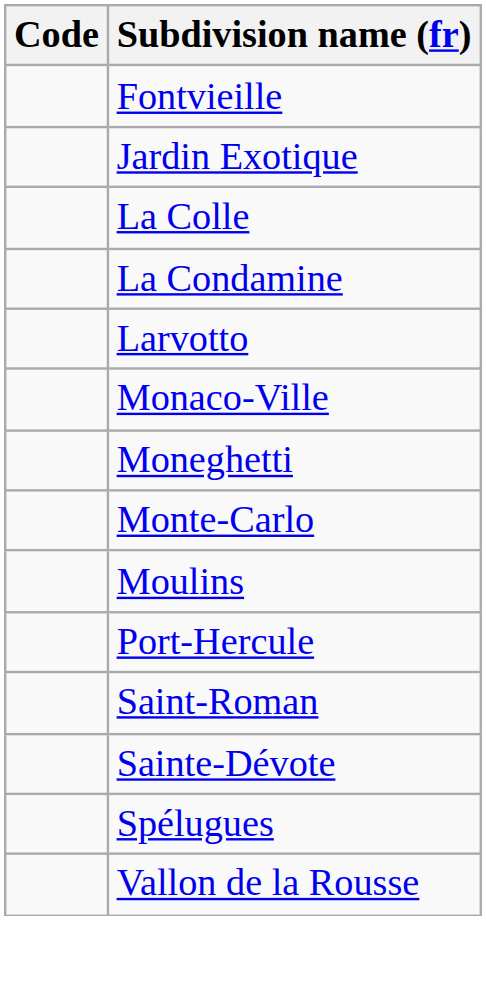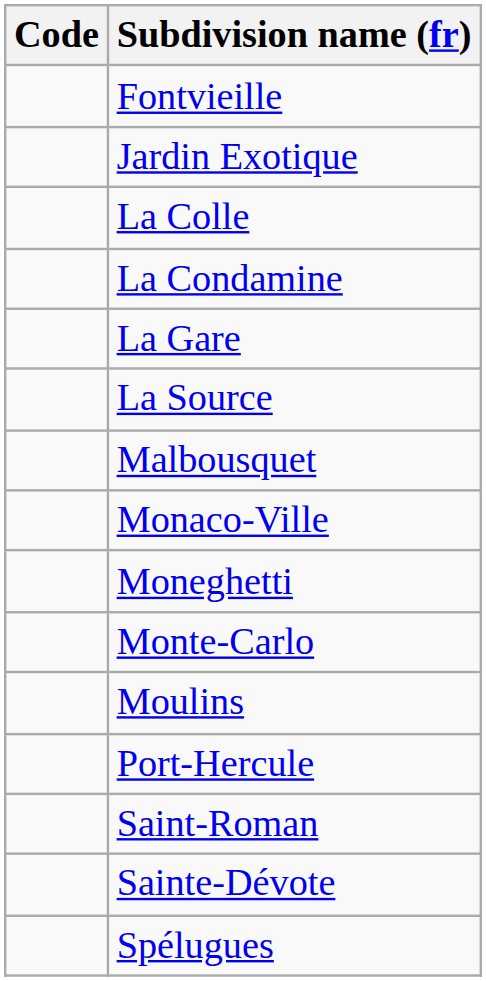 <table class="wikitable sortable">
 <tr>
 <th>Code</th>
 <th>Subdivision name (<a href='#'>fr</a>)</th>
 </tr>
 <tr>
 <td></td>
 <td><a href='#'>Fontvieille</a></td>
 </tr>
 <tr>
 <td></td>
 <td><a href='#'>Jardin Exotique</a></td>
 </tr>
 <tr>
 <td></td>
 <td><a href='#'>La Colle</a></td>
 </tr>
 <tr>
 <td></td>
 <td><a href='#'>La Condamine</a></td>
 </tr>
 <tr>
 <td></td>
-<td><a href='#'>Larvotto</a></td>
+<td><a href='#'>La Gare</a></td>
+</tr>
+<tr>
+<td></td>
+<td><a href='#'>La Source</a></td>
+</tr>
+<tr>
+<td></td>
+<td><a href='#'>Malbousquet</a></td>
 </tr>
 <tr>
 <td></td>
 <td><a href='#'>Monaco-Ville</a></td>
 </tr>
 <tr>
 <td></td>
 <td><a href='#'>Moneghetti</a></td>
 </tr>
 <tr>
 <td></td>
 <td><a href='#'>Monte-Carlo</a></td>
 </tr>
 <tr>
 <td></td>
 <td><a href='#'>Moulins</a></td>
 </tr>
 <tr>
 <td></td>
 <td><a href='#'>Port-Hercule</a></td>
 </tr>
 <tr>
 <td></td>
 <td><a href='#'>Saint-Roman</a></td>
 </tr>
 <tr>
 <td></td>
 <td><a href='#'>Sainte-Dévote</a></td>
 </tr>
 <tr>
 <td></td>
 <td><a href='#'>Spélugues</a></td>
 </tr>
-<tr>
-<td></td>
-<td><a href='#'>Vallon de la Rousse</a></td>
-</tr>
 </table>
